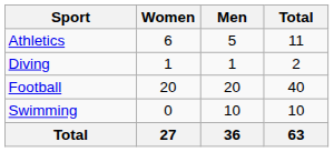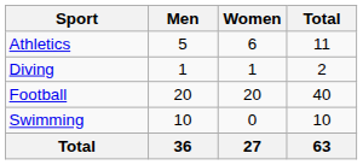 <table class="wikitable sortable" style="font-size:90%; text-align:center;">
 <tr>
 <th width=120>Sport</th>
+<th width=55>Men</th>
 <th width=55>Women</th>
-<th width=55>Men</th>
 <th width=55>Total</th>
 </tr>
 <tr>
 <td align=left><a href='#'>Athletics</a></td>
+<td>5</td>
 <td>6</td>
-<td>5</td>
 <td>11</td>
 </tr>
 <tr>
 <td align=left><a href='#'>Diving</a></td>
 <td>1</td>
 <td>1</td>
 <td>2</td>
 </tr>
 <tr>
 <td align=left><a href='#'>Football</a></td>
 <td>20</td>
 <td>20</td>
 <td>40</td>
 </tr>
 <tr>
 <td align=left><a href='#'>Swimming</a></td>
+<td>10</td>
 <td>0</td>
-<td>10</td>
 <td>10</td>
 </tr>
 <tr class="sortbottom">
 <th>Total</th>
+<th>36</th>
 <th>27</th>
-<th>36</th>
 <th>63</th>
 </tr>
 </table>
